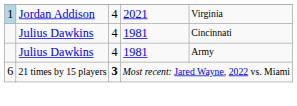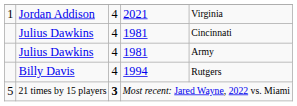 <table class="wikitable">
 <tr>
 </tr>
 <tr>
-<td style="background: lightblue;">1</td>
+<td>1</td>
 <td><a href='#'>Jordan Addison</a></td>
 <td>4</td>
 <td><a href='#'>2021</a></td>
 <td style="font-size:80%;">Virginia</td>
 </tr>
 <tr>
 <td></td>
 <td><a href='#'>Julius Dawkins</a></td>
 <td>4</td>
 <td><a href='#'>1981</a></td>
 <td style="font-size:80%;">Cincinnati</td>
 </tr>
 <tr>
 <td></td>
 <td><a href='#'>Julius Dawkins</a></td>
 <td>4</td>
 <td><a href='#'>1981</a></td>
 <td style="font-size:80%;">Army</td>
 </tr>
 <tr>
-<td>6</td>
+<td></td>
+<td><a href='#'>Billy Davis</a></td>
+<td>4</td>
+<td><a href='#'>1994</a></td>
+<td style="font-size:80%;">Rutgers</td>
+</tr>
+<tr>
+<td>5</td>
 <td style="font-size:80%;">21 times by 15 players</td>
 <td><strong>3</strong></td>
 <td style="font-size:80%;" colspan=2><em>Most recent:</em> <a href='#'>Jared Wayne</a>, <a href='#'>2022</a> vs. Miami</td>
 </tr>
 </table>
